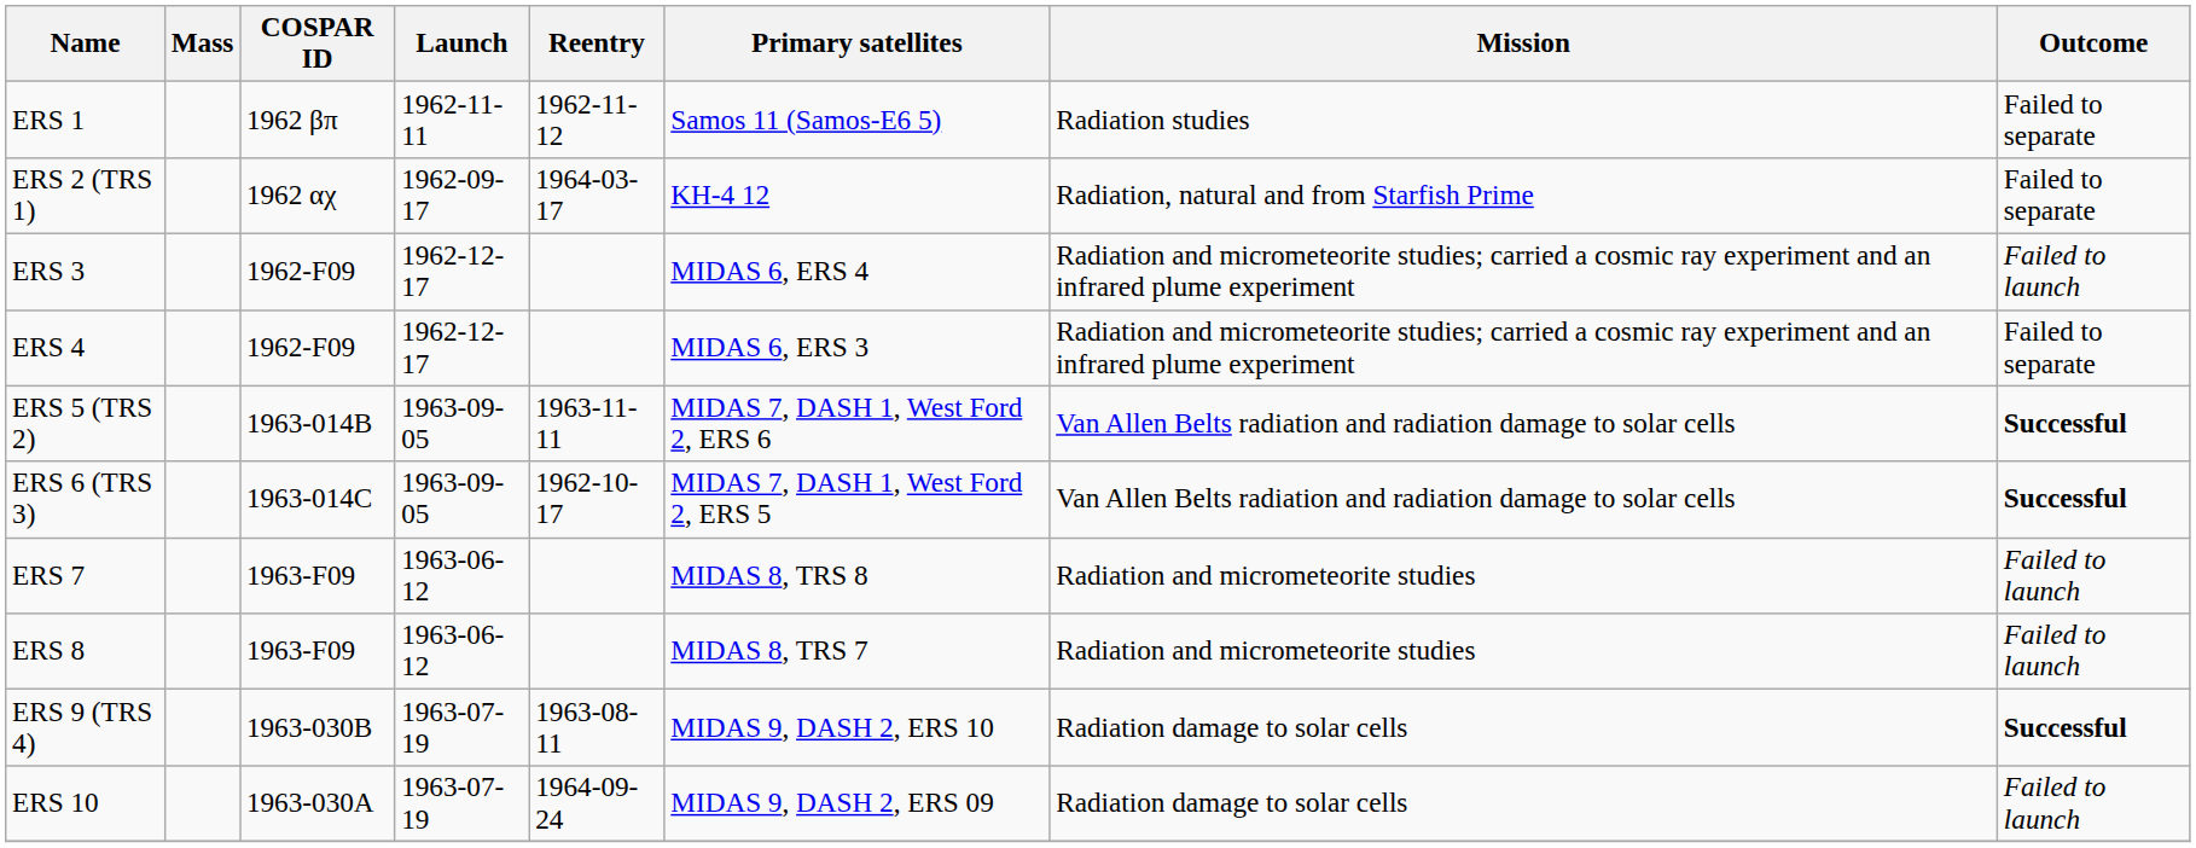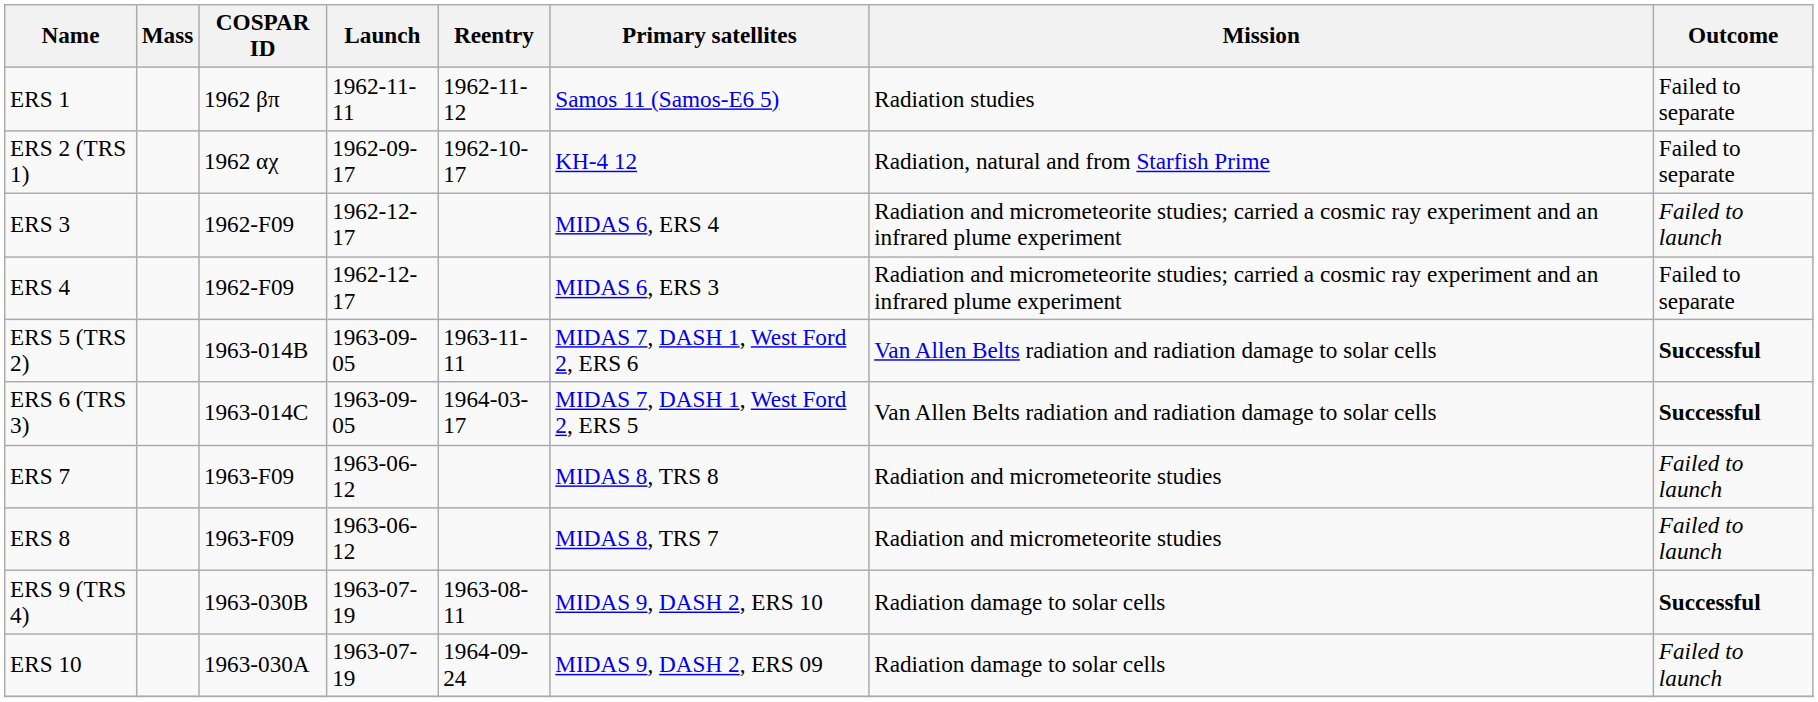 <table class="wikitable" border="1">
 <tr>
 <th>Name</th>
 <th>Mass</th>
 <th>COSPAR ID</th>
 <th>Launch</th>
 <th>Reentry</th>
 <th>Primary satellites</th>
 <th>Mission</th>
 <th>Outcome</th>
 </tr>
 <tr>
 <td>ERS 1</td>
 <td></td>
 <td>1962 βπ</td>
 <td>1962-11-11</td>
 <td>1962-11-12 </td>
 <td><a href='#'>Samos 11 (Samos-E6 5)</a></td>
 <td>Radiation studies</td>
 <td>Failed to separate</td>
 </tr>
 <tr>
 <td>ERS 2 (TRS 1)</td>
 <td></td>
 <td>1962 αχ</td>
 <td>1962-09-17</td>
-<td>1964-03-17</td>
+<td>1962-10-17</td>
 <td><a href='#'>KH-4 12</a></td>
 <td>Radiation, natural and from <a href='#'>Starfish Prime</a></td>
 <td>Failed to separate</td>
 </tr>
 <tr>
 <td>ERS 3</td>
 <td></td>
 <td>1962-F09</td>
 <td>1962-12-17</td>
 <td></td>
 <td><a href='#'>MIDAS 6</a>, ERS 4</td>
 <td>Radiation and micrometeorite studies; carried a cosmic ray experiment and an infrared plume experiment</td>
 <td><em>Failed to launch</em></td>
 </tr>
 <tr>
 <td>ERS 4</td>
 <td></td>
 <td>1962-F09</td>
 <td>1962-12-17</td>
 <td></td>
 <td><a href='#'>MIDAS 6</a>, ERS 3</td>
 <td>Radiation and micrometeorite studies; carried a cosmic ray experiment and an infrared plume experiment</td>
 <td>Failed to separate</td>
 </tr>
 <tr>
 <td>ERS 5 (TRS 2)</td>
 <td></td>
 <td>1963-014B</td>
 <td>1963-09-05</td>
 <td>1963-11-11</td>
 <td><a href='#'>MIDAS 7</a>, <a href='#'>DASH 1</a>, <a href='#'>West Ford 2</a>, ERS 6</td>
 <td><a href='#'>Van Allen Belts</a> radiation and radiation damage to solar cells</td>
 <td><strong>Successful</strong></td>
 </tr>
 <tr>
 <td>ERS 6 (TRS 3)</td>
 <td></td>
 <td>1963-014C</td>
 <td>1963-09-05</td>
-<td>1962-10-17</td>
+<td>1964-03-17</td>
 <td><a href='#'>MIDAS 7</a>, <a href='#'>DASH 1</a>, <a href='#'>West Ford 2</a>, ERS 5</td>
 <td>Van Allen Belts radiation and radiation damage to solar cells</td>
 <td><strong>Successful</strong></td>
 </tr>
 <tr>
 <td>ERS 7</td>
 <td></td>
 <td>1963-F09</td>
 <td>1963-06-12</td>
 <td></td>
 <td><a href='#'>MIDAS 8</a>, TRS 8</td>
 <td>Radiation and micrometeorite studies</td>
 <td><em>Failed to launch</em></td>
 </tr>
 <tr>
 <td>ERS 8</td>
 <td></td>
 <td>1963-F09</td>
 <td>1963-06-12</td>
 <td></td>
 <td><a href='#'>MIDAS 8</a>, TRS 7</td>
 <td>Radiation and micrometeorite studies</td>
 <td><em>Failed to launch</em></td>
 </tr>
 <tr>
 <td>ERS 9 (TRS 4)</td>
 <td></td>
 <td>1963-030B</td>
 <td>1963-07-19</td>
 <td>1963-08-11</td>
 <td><a href='#'>MIDAS 9</a>, <a href='#'>DASH 2</a>, ERS 10</td>
 <td>Radiation damage to solar cells</td>
 <td><strong>Successful</strong></td>
 </tr>
 <tr>
 <td>ERS 10</td>
 <td></td>
 <td>1963-030A</td>
 <td>1963-07-19</td>
 <td>1964-09-24</td>
 <td><a href='#'>MIDAS 9</a>, <a href='#'>DASH 2</a>, ERS 09</td>
 <td>Radiation damage to solar cells</td>
 <td><em>Failed to launch</em></td>
 </tr>
 <tr>
 </tr>
 </table>
